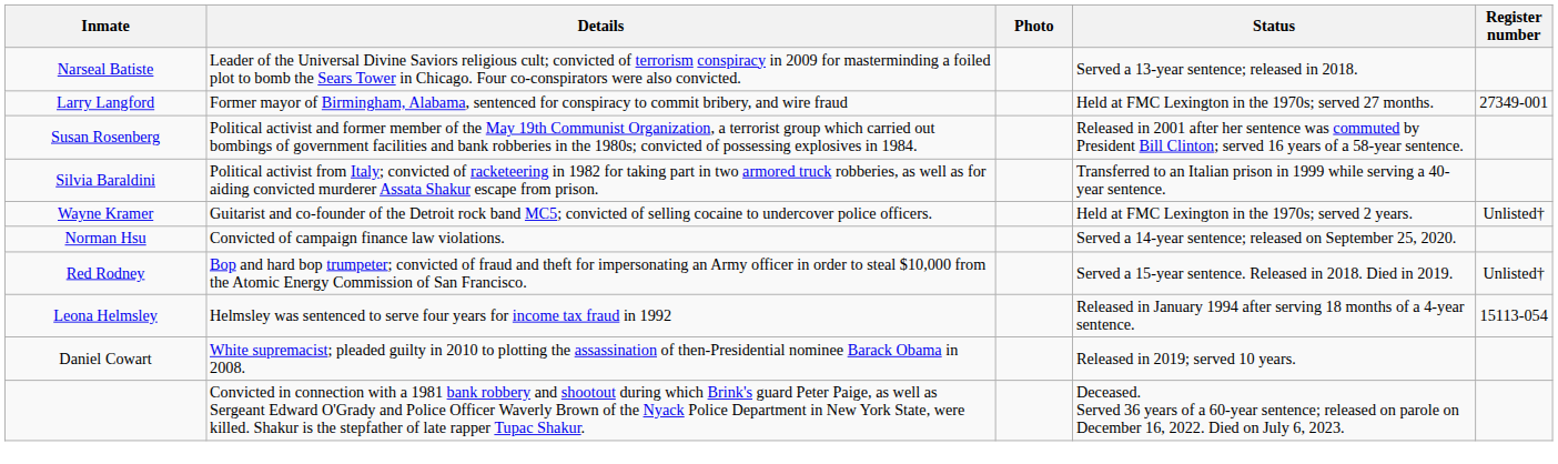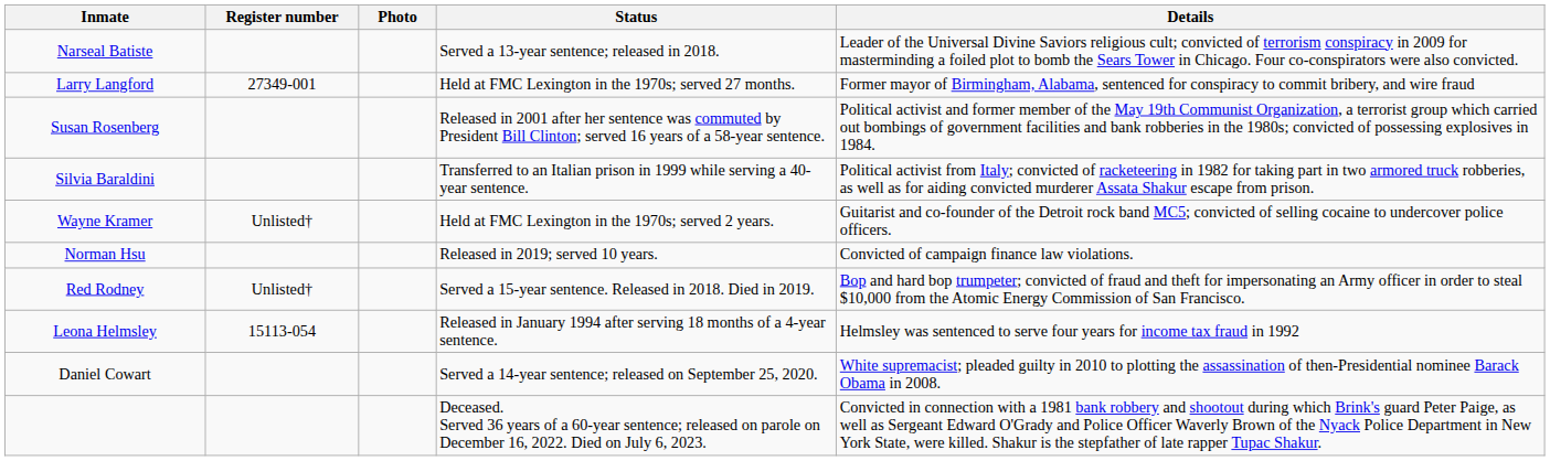 <table class="wikitable sortable">
 <tr>
 <th width=13%>Inmate</th>
-<th width=51%>Details</th>
+<th width=10%>Register number</th>
 <th width=5%>Photo</th>
 <th width=26%>Status</th>
-<th width=10%>Register number</th>
+<th width=51%>Details</th>
 </tr>
 <tr>
 <td style="text-align:center;"><a href='#'>Narseal Batiste</a></td>
-<td>Leader of the Universal Divine Saviors religious cult; convicted of <a href='#'>terrorism</a> <a href='#'>conspiracy</a> in 2009 for masterminding a foiled plot to bomb the <a href='#'>Sears Tower</a> in Chicago. Four co-conspirators were also convicted.</td>
+<td style="text-align:center;"></td>
 <td></td>
 <td>Served a 13-year sentence; released in 2018.</td>
-<td style="text-align:center;"></td>
+<td>Leader of the Universal Divine Saviors religious cult; convicted of <a href='#'>terrorism</a> <a href='#'>conspiracy</a> in 2009 for masterminding a foiled plot to bomb the <a href='#'>Sears Tower</a> in Chicago. Four co-conspirators were also convicted.</td>
 </tr>
 <tr>
 <td style="text-align:Center;"><a href='#'>Larry Langford</a></td>
-<td>Former mayor of <a href='#'>Birmingham, Alabama</a>, sentenced for conspiracy to commit bribery, and wire fraud</td>
+<td style="text-align:Center;">27349-001</td>
 <td></td>
 <td>Held at FMC Lexington in the 1970s; served 27 months.</td>
-<td style="text-align:Center;">27349-001</td>
+<td>Former mayor of <a href='#'>Birmingham, Alabama</a>, sentenced for conspiracy to commit bribery, and wire fraud</td>
 </tr>
 <tr>
 <td style="text-align:center;"><a href='#'>Susan Rosenberg</a></td>
-<td>Political activist and former member of the <a href='#'>May 19th Communist Organization</a>, a terrorist group which carried out bombings of government facilities and bank robberies in the 1980s; convicted of possessing explosives in 1984.</td>
+<td style="text-align:center;"></td>
 <td></td>
 <td>Released in 2001 after her sentence was <a href='#'>commuted</a> by President <a href='#'>Bill Clinton</a>; served 16 years of a 58-year sentence.</td>
-<td style="text-align:center;"></td>
+<td>Political activist and former member of the <a href='#'>May 19th Communist Organization</a>, a terrorist group which carried out bombings of government facilities and bank robberies in the 1980s; convicted of possessing explosives in 1984.</td>
 </tr>
 <tr>
 <td style="text-align:center;"><a href='#'>Silvia Baraldini</a></td>
-<td>Political activist from <a href='#'>Italy</a>; convicted of <a href='#'>racketeering</a> in 1982 for taking part in two <a href='#'>armored truck</a> robberies, as well as for aiding convicted murderer <a href='#'>Assata Shakur</a> escape from prison.</td>
+<td style="text-align:center;"></td>
 <td></td>
 <td>Transferred to an Italian prison in 1999 while serving a 40-year sentence.</td>
-<td style="text-align:center;"></td>
+<td>Political activist from <a href='#'>Italy</a>; convicted of <a href='#'>racketeering</a> in 1982 for taking part in two <a href='#'>armored truck</a> robberies, as well as for aiding convicted murderer <a href='#'>Assata Shakur</a> escape from prison.</td>
 </tr>
 <tr>
 <td style="text-align:center;"><a href='#'>Wayne Kramer</a></td>
-<td>Guitarist and co-founder of the Detroit rock band <a href='#'>MC5</a>; convicted of selling cocaine to undercover police officers.</td>
+<td style="text-align:center;">Unlisted†</td>
 <td></td>
 <td>Held at FMC Lexington in the 1970s; served 2 years.</td>
-<td style="text-align:center;">Unlisted†</td>
+<td>Guitarist and co-founder of the Detroit rock band <a href='#'>MC5</a>; convicted of selling cocaine to undercover police officers.</td>
 </tr>
 <tr>
 <td style="text-align:center;"><a href='#'>Norman Hsu</a></td>
+<td style="text-align:center;"></td>
+<td></td>
+<td>Released in 2019; served 10 years.</td>
 <td>Convicted of campaign finance law violations.</td>
-<td></td>
-<td>Served a 14-year sentence; released on September 25, 2020.</td>
-<td style="text-align:center;"></td>
 </tr>
 <tr>
 <td style="text-align:center;"><a href='#'>Red Rodney</a></td>
-<td><a href='#'>Bop</a> and hard bop <a href='#'>trumpeter</a>; convicted of fraud and theft for impersonating an Army officer in order to steal $10,000 from the Atomic Energy Commission of San Francisco.</td>
+<td style="text-align:center;">Unlisted†</td>
 <td></td>
 <td>Served a 15-year sentence. Released in 2018. Died in 2019.</td>
-<td style="text-align:center;">Unlisted†</td>
+<td><a href='#'>Bop</a> and hard bop <a href='#'>trumpeter</a>; convicted of fraud and theft for impersonating an Army officer in order to steal $10,000 from the Atomic Energy Commission of San Francisco.</td>
 </tr>
 <tr>
 <td style="text-align:center;"><a href='#'>Leona Helmsley</a></td>
-<td>Helmsley was sentenced to serve four years for <a href='#'>income tax fraud</a> in 1992</td>
+<td style="text-align:center;">15113-054</td>
 <td></td>
 <td>Released in January 1994 after serving 18 months of a 4-year sentence.</td>
-<td style="text-align:center;">15113-054</td>
+<td>Helmsley was sentenced to serve four years for <a href='#'>income tax fraud</a> in 1992</td>
 </tr>
 <tr>
 <td style="text-align:center;">Daniel Cowart</td>
+<td style="text-align:center;"></td>
+<td></td>
+<td>Served a 14-year sentence; released on September 25, 2020.</td>
 <td><a href='#'>White supremacist</a>; pleaded guilty in 2010 to plotting the <a href='#'>assassination</a> of then-Presidential nominee <a href='#'>Barack Obama</a> in 2008.</td>
-<td></td>
-<td>Released in 2019; served 10 years.</td>
-<td style="text-align:center;"></td>
 </tr>
 <tr>
 <td style="text-align:center;"></td>
-<td>Convicted in connection with a 1981 <a href='#'>bank robbery</a> and <a href='#'>shootout</a> during which <a href='#'>Brink's</a> guard Peter Paige, as well as Sergeant Edward O'Grady and Police Officer Waverly Brown of the <a href='#'>Nyack</a> Police Department in New York State, were killed. Shakur is the stepfather of late rapper <a href='#'>Tupac Shakur</a>.</td>
+<td style="text-align:center;"></td>
 <td></td>
 <td>Deceased.<br>Served 36 years of a 60-year sentence; released on parole on December 16, 2022. Died on July 6, 2023.</td>
-<td style="text-align:center;"></td>
+<td>Convicted in connection with a 1981 <a href='#'>bank robbery</a> and <a href='#'>shootout</a> during which <a href='#'>Brink's</a> guard Peter Paige, as well as Sergeant Edward O'Grady and Police Officer Waverly Brown of the <a href='#'>Nyack</a> Police Department in New York State, were killed. Shakur is the stepfather of late rapper <a href='#'>Tupac Shakur</a>.</td>
 </tr>
 </table>
